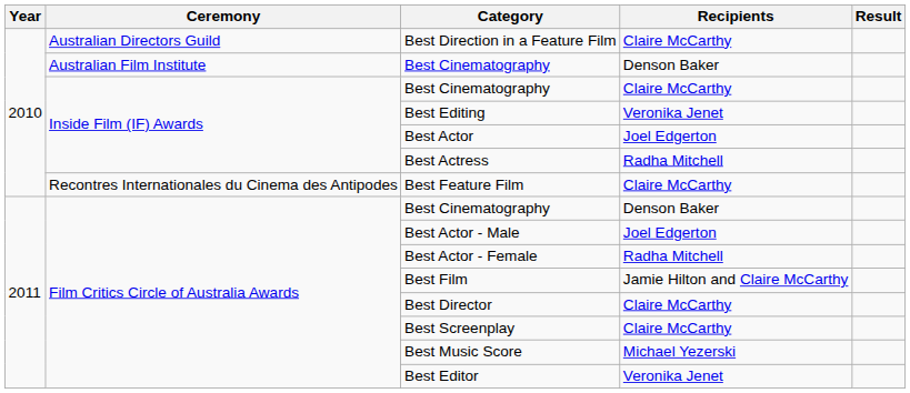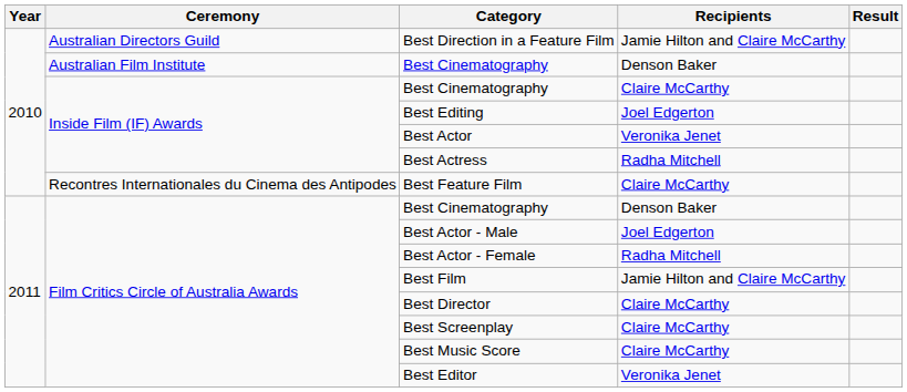 <table class="wikitable sortable">
 <tr>
 <th>Year</th>
 <th>Ceremony</th>
 <th>Category</th>
 <th>Recipients</th>
 <th>Result</th>
 </tr>
 <tr>
 <td rowspan="7">2010</td>
 <td><a href='#'>Australian Directors Guild</a></td>
 <td>Best Direction in a Feature Film</td>
-<td><a href='#'>Claire McCarthy</a></td>
+<td>Jamie Hilton and <a href='#'>Claire McCarthy</a></td>
 <td></td>
 </tr>
 <tr>
 <td><a href='#'>Australian Film Institute</a></td>
 <td><a href='#'>Best Cinematography</a></td>
 <td>Denson Baker</td>
 <td></td>
 </tr>
 <tr>
 <td rowspan="4"><a href='#'>Inside Film (IF) Awards</a></td>
 <td>Best Cinematography</td>
 <td><a href='#'>Claire McCarthy</a></td>
 <td></td>
 </tr>
 <tr>
 <td>Best Editing</td>
-<td><a href='#'>Veronika Jenet</a></td>
+<td><a href='#'>Joel Edgerton</a></td>
 <td></td>
 </tr>
 <tr>
 <td>Best Actor</td>
-<td><a href='#'>Joel Edgerton</a></td>
+<td><a href='#'>Veronika Jenet</a></td>
 <td></td>
 </tr>
 <tr>
 <td>Best Actress</td>
 <td><a href='#'>Radha Mitchell</a></td>
 <td></td>
 </tr>
 <tr>
 <td>Recontres Internationales du Cinema des Antipodes</td>
 <td>Best Feature Film</td>
 <td><a href='#'>Claire McCarthy</a></td>
 <td></td>
 </tr>
 <tr>
 <td rowspan="8">2011</td>
 <td rowspan="8"><a href='#'>Film Critics Circle of Australia Awards</a></td>
 <td>Best Cinematography</td>
 <td>Denson Baker</td>
 <td></td>
 </tr>
 <tr>
 <td>Best Actor - Male</td>
 <td><a href='#'>Joel Edgerton</a></td>
 <td></td>
 </tr>
 <tr>
 <td>Best Actor - Female</td>
 <td><a href='#'>Radha Mitchell</a></td>
 <td></td>
 </tr>
 <tr>
 <td>Best Film</td>
 <td>Jamie Hilton and <a href='#'>Claire McCarthy</a></td>
 <td></td>
 </tr>
 <tr>
 <td>Best Director</td>
 <td><a href='#'>Claire McCarthy</a></td>
 <td></td>
 </tr>
 <tr>
 <td>Best Screenplay</td>
 <td><a href='#'>Claire McCarthy</a></td>
 <td></td>
 </tr>
 <tr>
 <td>Best Music Score</td>
-<td><a href='#'>Michael Yezerski</a></td>
+<td><a href='#'>Claire McCarthy</a></td>
 <td></td>
 </tr>
 <tr>
 <td>Best Editor</td>
 <td><a href='#'>Veronika Jenet</a></td>
 <td></td>
 </tr>
 </table>
